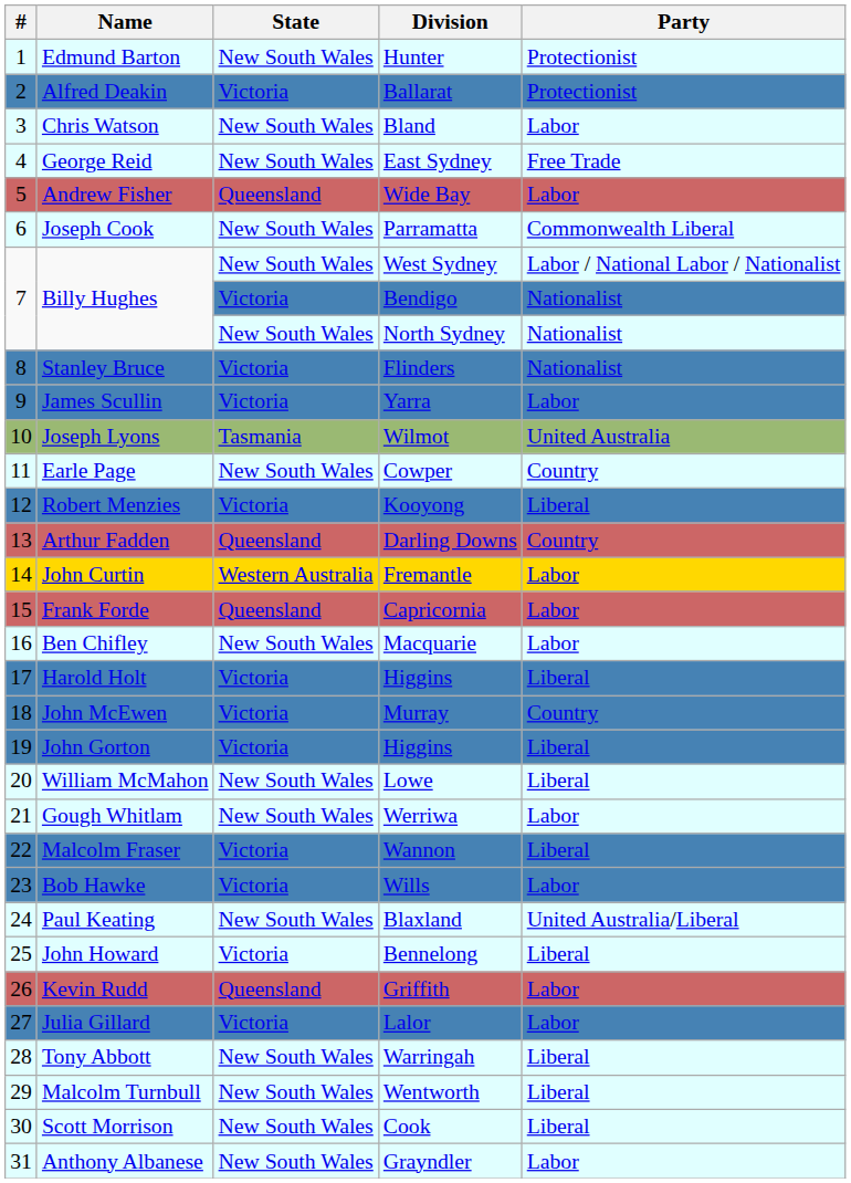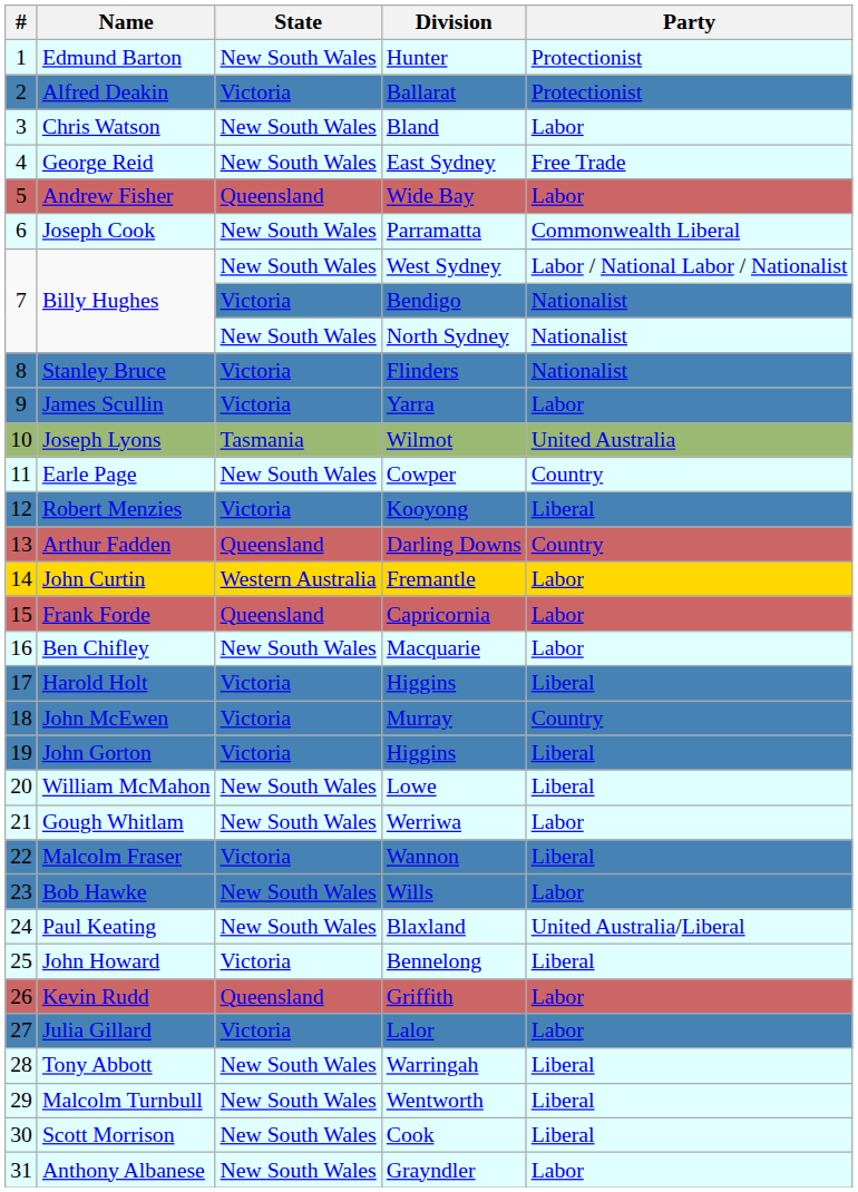 <table class="sortable wikitable">
 <tr>
 <th>#</th>
 <th>Name</th>
 <th>State</th>
 <th>Division</th>
 <th>Party</th>
 </tr>
 <tr bgcolor=#E0FFFF>
 <td align=center>1</td>
 <td><a href='#'>Edmund Barton</a></td>
 <td><a href='#'>New South Wales</a></td>
 <td><a href='#'>Hunter</a></td>
 <td><a href='#'>Protectionist</a></td>
 </tr>
 <tr bgcolor=#4682B4>
 <td align=center>2</td>
 <td><a href='#'>Alfred Deakin</a></td>
 <td><a href='#'>Victoria</a></td>
 <td><a href='#'>Ballarat</a></td>
 <td><a href='#'>Protectionist</a></td>
 </tr>
 <tr bgcolor=#E0FFFF>
 <td align=center>3</td>
 <td><a href='#'>Chris Watson</a></td>
 <td><a href='#'>New South Wales</a></td>
 <td><a href='#'>Bland</a></td>
 <td><a href='#'>Labor</a></td>
 </tr>
 <tr bgcolor=#E0FFFF>
 <td align=center>4</td>
 <td><a href='#'>George Reid</a></td>
 <td><a href='#'>New South Wales</a></td>
 <td><a href='#'>East Sydney</a></td>
 <td><a href='#'>Free Trade</a></td>
 </tr>
 <tr bgcolor=#CC6666>
 <td align=center>5</td>
 <td><a href='#'>Andrew Fisher</a></td>
 <td><a href='#'>Queensland</a></td>
 <td><a href='#'>Wide Bay</a></td>
 <td><a href='#'>Labor</a></td>
 </tr>
 <tr bgcolor=#E0FFFF>
 <td align=center>6</td>
 <td><a href='#'>Joseph Cook</a></td>
 <td><a href='#'>New South Wales</a></td>
 <td><a href='#'>Parramatta</a></td>
 <td><a href='#'>Commonwealth Liberal</a></td>
 </tr>
 <tr>
 <td align=center rowspan=3>7</td>
 <td rowspan=3><a href='#'>Billy Hughes</a></td>
 <td bgcolor=#E0FFFF><a href='#'>New South Wales</a></td>
 <td bgcolor=#E0FFFF><a href='#'>West Sydney</a></td>
 <td bgcolor=#E0FFFF><a href='#'>Labor</a> / <a href='#'>National Labor</a> / <a href='#'>Nationalist</a></td>
 </tr>
 <tr bgcolor=#4682B4>
 <td><a href='#'>Victoria</a></td>
 <td><a href='#'>Bendigo</a></td>
 <td><a href='#'>Nationalist</a></td>
 </tr>
 <tr bgcolor=#E0FFFF>
 <td><a href='#'>New South Wales</a></td>
 <td><a href='#'>North Sydney</a></td>
 <td><a href='#'>Nationalist</a></td>
 </tr>
 <tr bgcolor=#4682B4>
 <td align=center>8</td>
 <td><a href='#'>Stanley Bruce</a></td>
 <td><a href='#'>Victoria</a></td>
 <td><a href='#'>Flinders</a></td>
 <td><a href='#'>Nationalist</a></td>
 </tr>
 <tr bgcolor=#4682B4>
 <td align=center>9</td>
 <td><a href='#'>James Scullin</a></td>
 <td><a href='#'>Victoria</a></td>
 <td><a href='#'>Yarra</a></td>
 <td><a href='#'>Labor</a></td>
 </tr>
 <tr bgcolor=#9AB973>
 <td>10</td>
 <td><a href='#'>Joseph Lyons</a></td>
 <td><a href='#'>Tasmania</a></td>
 <td><a href='#'>Wilmot</a></td>
 <td><a href='#'>United Australia</a></td>
 </tr>
 <tr bgcolor=#E0FFFF>
 <td>11</td>
 <td><a href='#'>Earle Page</a></td>
 <td><a href='#'>New South Wales</a></td>
 <td><a href='#'>Cowper</a></td>
 <td><a href='#'>Country</a></td>
 </tr>
 <tr bgcolor=#4682B4>
 <td>12</td>
 <td><a href='#'>Robert Menzies</a></td>
 <td><a href='#'>Victoria</a></td>
 <td><a href='#'>Kooyong</a></td>
 <td><a href='#'>Liberal</a></td>
 </tr>
 <tr bgcolor=#CC6666>
 <td>13</td>
 <td><a href='#'>Arthur Fadden</a></td>
 <td><a href='#'>Queensland</a></td>
 <td><a href='#'>Darling Downs</a></td>
 <td><a href='#'>Country</a></td>
 </tr>
 <tr bgcolor=#FFD800>
 <td>14</td>
 <td><a href='#'>John Curtin</a></td>
 <td><a href='#'>Western Australia</a></td>
 <td><a href='#'>Fremantle</a></td>
 <td><a href='#'>Labor</a></td>
 </tr>
 <tr bgcolor=#CC6666>
 <td>15</td>
 <td><a href='#'>Frank Forde</a></td>
 <td><a href='#'>Queensland</a></td>
 <td><a href='#'>Capricornia</a></td>
 <td><a href='#'>Labor</a></td>
 </tr>
 <tr bgcolor=#E0FFFF>
 <td>16</td>
 <td><a href='#'>Ben Chifley</a></td>
 <td><a href='#'>New South Wales</a></td>
 <td><a href='#'>Macquarie</a></td>
 <td><a href='#'>Labor</a></td>
 </tr>
 <tr bgcolor=#4682B4>
 <td>17</td>
 <td><a href='#'>Harold Holt</a></td>
 <td><a href='#'>Victoria</a></td>
 <td><a href='#'>Higgins</a></td>
 <td><a href='#'>Liberal</a></td>
 </tr>
 <tr bgcolor=#4682B4>
 <td>18</td>
 <td><a href='#'>John McEwen</a></td>
 <td><a href='#'>Victoria</a></td>
 <td><a href='#'>Murray</a></td>
 <td><a href='#'>Country</a></td>
 </tr>
 <tr bgcolor=#4682B4>
 <td>19</td>
 <td><a href='#'>John Gorton</a></td>
 <td><a href='#'>Victoria</a></td>
 <td><a href='#'>Higgins</a></td>
 <td><a href='#'>Liberal</a></td>
 </tr>
 <tr bgcolor=#E0FFFF>
 <td>20</td>
 <td><a href='#'>William McMahon</a></td>
 <td><a href='#'>New South Wales</a></td>
 <td><a href='#'>Lowe</a></td>
 <td><a href='#'>Liberal</a></td>
 </tr>
 <tr bgcolor=#E0FFFF>
 <td>21</td>
 <td><a href='#'>Gough Whitlam</a></td>
 <td><a href='#'>New South Wales</a></td>
 <td><a href='#'>Werriwa</a></td>
 <td><a href='#'>Labor</a></td>
 </tr>
 <tr bgcolor=#4682B4>
 <td>22</td>
 <td><a href='#'>Malcolm Fraser</a></td>
 <td><a href='#'>Victoria</a></td>
 <td><a href='#'>Wannon</a></td>
 <td><a href='#'>Liberal</a></td>
 </tr>
 <tr bgcolor=#4682B4>
 <td>23</td>
 <td><a href='#'>Bob Hawke</a></td>
-<td><a href='#'>Victoria</a></td>
+<td><a href='#'>New South Wales</a></td>
 <td><a href='#'>Wills</a></td>
 <td><a href='#'>Labor</a></td>
 </tr>
 <tr bgcolor=#E0FFFF>
 <td>24</td>
 <td><a href='#'>Paul Keating</a></td>
 <td><a href='#'>New South Wales</a></td>
 <td><a href='#'>Blaxland</a></td>
 <td><a href='#'>United Australia</a>/<a href='#'>Liberal</a></td>
 </tr>
 <tr bgcolor=#E0FFFF>
 <td>25</td>
 <td><a href='#'>John Howard</a></td>
 <td><a href='#'>Victoria</a></td>
 <td><a href='#'>Bennelong</a></td>
 <td><a href='#'>Liberal</a></td>
 </tr>
 <tr bgcolor=#CC6666>
 <td>26</td>
 <td><a href='#'>Kevin Rudd</a></td>
 <td><a href='#'>Queensland</a></td>
 <td><a href='#'>Griffith</a></td>
 <td><a href='#'>Labor</a></td>
 </tr>
 <tr bgcolor=#4682B4>
 <td>27</td>
 <td><a href='#'>Julia Gillard</a></td>
 <td><a href='#'>Victoria</a></td>
 <td><a href='#'>Lalor</a></td>
 <td><a href='#'>Labor</a></td>
 </tr>
 <tr bgcolor=#E0FFFF>
 <td>28</td>
 <td><a href='#'>Tony Abbott</a></td>
 <td><a href='#'>New South Wales</a></td>
 <td><a href='#'>Warringah</a></td>
 <td><a href='#'>Liberal</a></td>
 </tr>
 <tr bgcolor=#E0FFFF>
 <td>29</td>
 <td><a href='#'>Malcolm Turnbull</a></td>
 <td><a href='#'>New South Wales</a></td>
 <td><a href='#'>Wentworth</a></td>
 <td><a href='#'>Liberal</a></td>
 </tr>
 <tr bgcolor=#E0FFFF>
 <td>30</td>
 <td><a href='#'>Scott Morrison</a></td>
 <td><a href='#'>New South Wales</a></td>
 <td><a href='#'>Cook</a></td>
 <td><a href='#'>Liberal</a></td>
 </tr>
 <tr bgcolor=#E0FFFF>
 <td>31</td>
 <td><a href='#'>Anthony Albanese</a></td>
 <td><a href='#'>New South Wales</a></td>
 <td><a href='#'>Grayndler</a></td>
 <td><a href='#'>Labor</a></td>
 </tr>
 </table>
